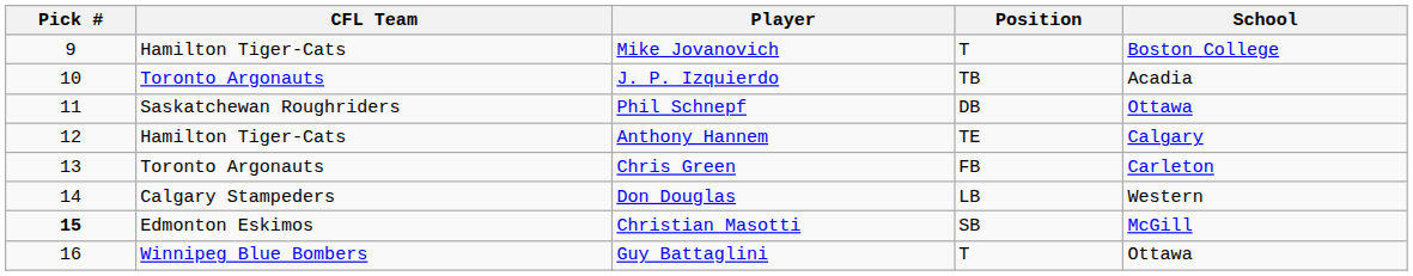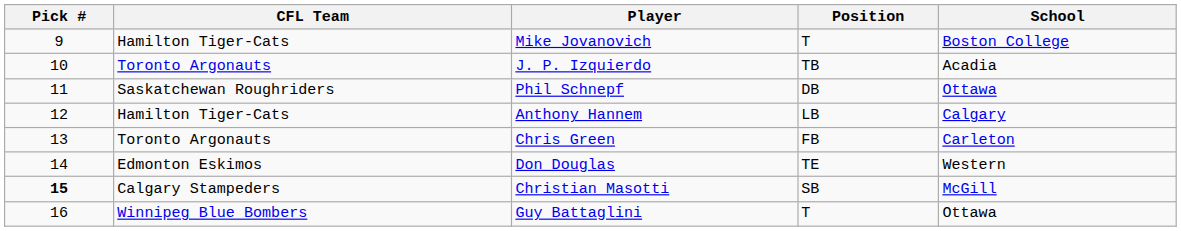 <table class="wikitable" style="width: 80%">
 <tr>
 <th>Pick #</th>
 <th>CFL Team</th>
 <th>Player</th>
 <th>Position</th>
 <th>School</th>
 </tr>
 <tr>
 <td align=center>9</td>
 <td>Hamilton Tiger-Cats</td>
 <td><a href='#'>Mike Jovanovich</a></td>
 <td>T</td>
 <td><a href='#'>Boston College</a></td>
 </tr>
 <tr>
 <td align=center>10</td>
 <td><a href='#'>Toronto Argonauts</a></td>
 <td><a href='#'>J. P. Izquierdo</a></td>
 <td>TB</td>
 <td>Acadia</td>
 </tr>
 <tr>
 <td align=center>11</td>
 <td>Saskatchewan Roughriders</td>
 <td><a href='#'>Phil Schnepf</a></td>
 <td>DB</td>
 <td><a href='#'>Ottawa</a></td>
 </tr>
 <tr>
 <td align=center>12</td>
 <td>Hamilton Tiger-Cats</td>
 <td><a href='#'>Anthony Hannem</a></td>
-<td>TE</td>
+<td>LB</td>
 <td><a href='#'>Calgary</a></td>
 </tr>
 <tr>
 <td align=center>13</td>
 <td>Toronto Argonauts</td>
 <td><a href='#'>Chris Green</a></td>
 <td>FB</td>
 <td><a href='#'>Carleton</a></td>
 </tr>
 <tr>
 <td align=center>14</td>
-<td>Calgary Stampeders</td>
+<td>Edmonton Eskimos</td>
 <td><a href='#'>Don Douglas</a></td>
-<td>LB</td>
+<td>TE</td>
 <td>Western</td>
 </tr>
 <tr>
 <td align=center><strong>15</strong></td>
-<td>Edmonton Eskimos</td>
+<td>Calgary Stampeders</td>
 <td><a href='#'>Christian Masotti</a></td>
 <td>SB</td>
 <td><a href='#'>McGill</a></td>
 </tr>
 <tr>
 <td align=center>16</td>
 <td><a href='#'>Winnipeg Blue Bombers</a></td>
 <td><a href='#'>Guy Battaglini</a></td>
 <td>T</td>
 <td>Ottawa</td>
 </tr>
 </table>
